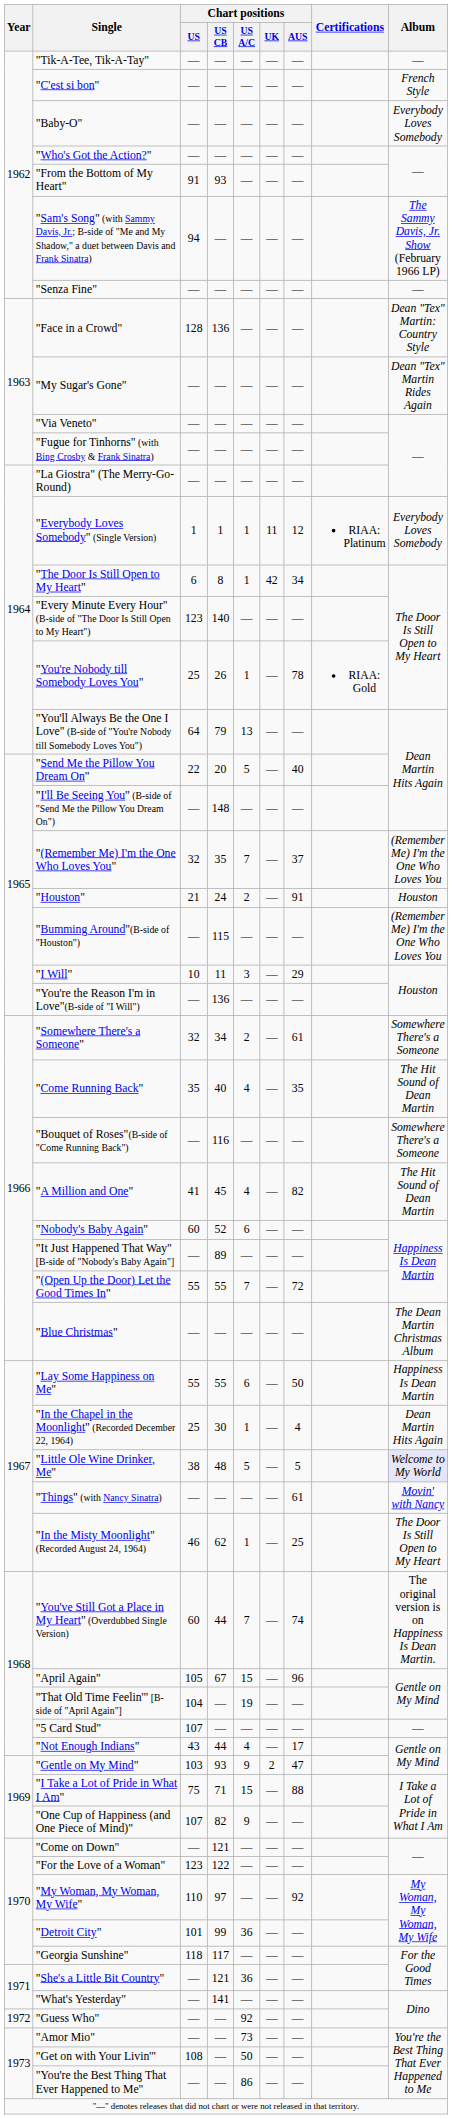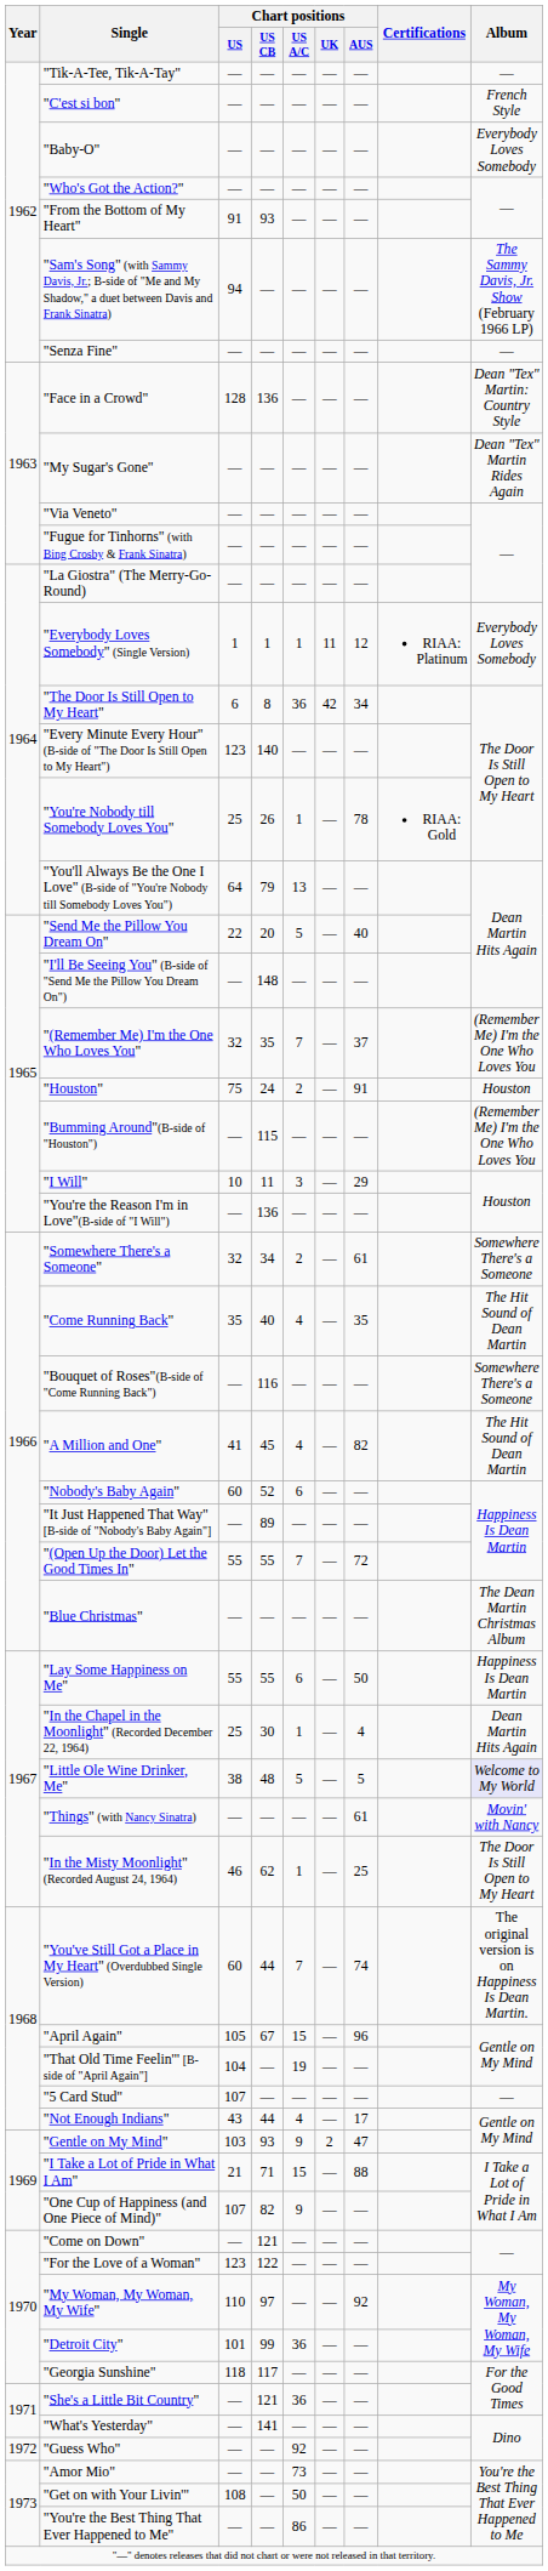 <table class="wikitable" style="text-align:center;">
 <tr>
 <th rowspan="2">Year</th>
 <th width="400" rowspan="2">Single</th>
 <th colspan="5">Chart positions</th>
 <th rowspan="2"><a href='#'>Certifications</a></th>
 <th rowspan="2">Album</th>
 </tr>
 <tr style="font-size:smaller;">
 <th width="40"><a href='#'>US</a><br></th>
 <th width="40"><a href='#'>US CB</a><br></th>
 <th width="40"><a href='#'>US<br>A/C</a><br></th>
 <th width="40"><a href='#'>UK</a><br></th>
 <th width="40"><a href='#'>AUS</a><br></th>
 </tr>
 <tr>
 <td rowspan="7">1962</td>
 <td align="left">"Tik-A-Tee, Tik-A-Tay"</td>
 <td>—</td>
 <td>—</td>
 <td>—</td>
 <td>—</td>
 <td>—</td>
 <td></td>
 <td rowspan="1" align="center">—</td>
 </tr>
 <tr>
 <td align="left">"<a href='#'>C'est si bon</a>"</td>
 <td>—</td>
 <td>—</td>
 <td>—</td>
 <td>—</td>
 <td>—</td>
 <td></td>
 <td rowspan="1" align="center"><em>French Style</em></td>
 </tr>
 <tr>
 <td align="left">"Baby-O"</td>
 <td>—</td>
 <td>—</td>
 <td>—</td>
 <td>—</td>
 <td>—</td>
 <td></td>
 <td rowspan="1" align="center"><em>Everybody Loves Somebody</em></td>
 </tr>
 <tr>
 <td align="left">"<a href='#'>Who's Got the Action?</a>"</td>
 <td>—</td>
 <td>—</td>
 <td>—</td>
 <td>—</td>
 <td>—</td>
 <td></td>
 <td rowspan="2" align="center">—</td>
 </tr>
 <tr>
 <td align="left">"From the Bottom of My Heart"</td>
 <td>91</td>
 <td>93</td>
 <td>—</td>
 <td>—</td>
 <td>—</td>
 <td></td>
 </tr>
 <tr>
 <td align="left">"<a href='#'>Sam's Song</a>"<small> (with <a href='#'>Sammy Davis, Jr.</a>; B-side of "Me and My Shadow," a duet between Davis and <a href='#'>Frank Sinatra</a>)</small></td>
 <td>94</td>
 <td>—</td>
 <td>—</td>
 <td>—</td>
 <td>—</td>
 <td></td>
 <td rowspan="1" align="center"><em><a href='#'>The Sammy Davis, Jr. Show</a></em> (February 1966 LP)</td>
 </tr>
 <tr>
 <td align="left">"Senza Fine"</td>
 <td>—</td>
 <td>—</td>
 <td>—</td>
 <td>—</td>
 <td>—</td>
 <td></td>
 <td rowspan="1" align="center">—</td>
 </tr>
 <tr>
 <td rowspan="4">1963</td>
 <td align="left">"Face in a Crowd"</td>
 <td>128</td>
 <td>136</td>
 <td>—</td>
 <td>—</td>
 <td>—</td>
 <td></td>
 <td rowspan="1" align="center"><em>Dean "Tex" Martin: Country Style</em></td>
 </tr>
 <tr>
 <td align="left">"My Sugar's Gone"</td>
 <td>—</td>
 <td>—</td>
 <td>—</td>
 <td>—</td>
 <td>—</td>
 <td></td>
 <td rowspan="1" align="center"><em>Dean "Tex" Martin Rides Again</em></td>
 </tr>
 <tr>
 <td align="left">"Via Veneto"</td>
 <td>—</td>
 <td>—</td>
 <td>—</td>
 <td>—</td>
 <td>—</td>
 <td></td>
 <td rowspan="3" align="center">—</td>
 </tr>
 <tr>
 <td align="left">"Fugue for Tinhorns"<small> (with <a href='#'>Bing Crosby</a> & <a href='#'>Frank Sinatra</a>)</small></td>
 <td>—</td>
 <td>—</td>
 <td>—</td>
 <td>—</td>
 <td>—</td>
 <td></td>
 </tr>
 <tr>
 <td rowspan="6">1964</td>
 <td align="left">"La Giostra" (The Merry-Go-Round)</td>
 <td>—</td>
 <td>—</td>
 <td>—</td>
 <td>—</td>
 <td>—</td>
 <td></td>
 </tr>
 <tr>
 <td align="left">"<a href='#'>Everybody Loves Somebody</a>"<small> (Single Version)</small></td>
 <td>1</td>
 <td>1</td>
 <td>1</td>
 <td>11</td>
 <td>12</td>
 <td><br><ul><li>RIAA: Platinum</li></ul></td>
 <td rowspan="1" align="center"><em>Everybody Loves Somebody</em></td>
 </tr>
 <tr>
 <td align="left">"<a href='#'>The Door Is Still Open to My Heart</a>"</td>
 <td>6</td>
 <td>8</td>
-<td>1</td>
+<td>36</td>
 <td>42</td>
 <td>34</td>
 <td></td>
 <td rowspan="3" align="center"><em>The Door Is Still Open to My Heart</em></td>
 </tr>
 <tr>
 <td align="left">"Every Minute Every Hour"<small> (B-side of "The Door Is Still Open to My Heart")</small></td>
 <td>123</td>
 <td>140</td>
 <td>—</td>
 <td>—</td>
 <td>—</td>
 <td></td>
 </tr>
 <tr>
 <td align="left">"<a href='#'>You're Nobody till Somebody Loves You</a>"</td>
 <td>25</td>
 <td>26</td>
 <td>1</td>
 <td>—</td>
 <td>78</td>
 <td><br><ul><li>RIAA: Gold</li></ul></td>
 </tr>
 <tr>
 <td align="left">"You'll Always Be the One I Love"<small> (B-side of "You're Nobody till Somebody Loves You")</small></td>
 <td>64</td>
 <td>79</td>
 <td>13</td>
 <td>—</td>
 <td>—</td>
 <td></td>
 <td rowspan="3" align="center"><em>Dean Martin Hits Again</em></td>
 </tr>
 <tr>
 <td rowspan="7">1965</td>
 <td align="left">"<a href='#'>Send Me the Pillow You Dream On</a>"</td>
 <td>22</td>
 <td>20</td>
 <td>5</td>
 <td>—</td>
 <td>40</td>
 <td></td>
 </tr>
 <tr>
 <td align="left">"<a href='#'>I'll Be Seeing You</a>"<small> (B-side of "Send Me the Pillow You Dream On")</small></td>
 <td>—</td>
 <td>148</td>
 <td>—</td>
 <td>—</td>
 <td>—</td>
 <td></td>
 </tr>
 <tr>
 <td align="left">"<a href='#'>(Remember Me) I'm the One Who Loves You</a>"</td>
 <td>32</td>
 <td>35</td>
 <td>7</td>
 <td>—</td>
 <td>37</td>
 <td></td>
 <td rowspan="1" align="center"><em>(Remember Me) I'm the One Who Loves You</em></td>
 </tr>
 <tr>
 <td align="left">"<a href='#'>Houston</a>"</td>
-<td>21</td>
+<td>75</td>
 <td>24</td>
 <td>2</td>
 <td>—</td>
 <td>91</td>
 <td></td>
 <td rowspan="1" align="center"><em>Houston</em></td>
 </tr>
 <tr>
 <td align="left">"<a href='#'>Bumming Around</a>"<small>(B-side of "Houston")</small></td>
 <td>—</td>
 <td>115</td>
 <td>—</td>
 <td>—</td>
 <td>—</td>
 <td></td>
 <td rowspan="1" align="center"><em>(Remember Me) I'm the One Who Loves You</em></td>
 </tr>
 <tr>
 <td align="left">"<a href='#'>I Will</a>"</td>
 <td>10</td>
 <td>11</td>
 <td>3</td>
 <td>—</td>
 <td>29</td>
 <td></td>
 <td rowspan="2" align="center"><em>Houston</em></td>
 </tr>
 <tr>
 <td align="left">"You're the Reason I'm in Love"<small>(B-side of "I Will")</small></td>
 <td>—</td>
 <td>136</td>
 <td>—</td>
 <td>—</td>
 <td>—</td>
 <td></td>
 </tr>
 <tr>
 <td rowspan="8">1966</td>
 <td align="left">"<a href='#'>Somewhere There's a Someone</a>"</td>
 <td>32</td>
 <td>34</td>
 <td>2</td>
 <td>—</td>
 <td>61</td>
 <td></td>
 <td rowspan="1" align="center"><em>Somewhere There's a Someone</em></td>
 </tr>
 <tr>
 <td align="left">"<a href='#'>Come Running Back</a>"</td>
 <td>35</td>
 <td>40</td>
 <td>4</td>
 <td>—</td>
 <td>35</td>
 <td></td>
 <td rowspan="1" align="center"><em>The Hit Sound of Dean Martin</em></td>
 </tr>
 <tr>
 <td align="left">"Bouquet of Roses"<small>(B-side of "Come Running Back")</small></td>
 <td>—</td>
 <td>116</td>
 <td>—</td>
 <td>—</td>
 <td>—</td>
 <td></td>
 <td rowspan="1" align="center"><em>Somewhere There's a Someone</em></td>
 </tr>
 <tr>
 <td align="left">"<a href='#'>A Million and One</a>"</td>
 <td>41</td>
 <td>45</td>
 <td>4</td>
 <td>—</td>
 <td>82</td>
 <td></td>
 <td rowspan="1" align="center"><em>The Hit Sound of Dean Martin</em></td>
 </tr>
 <tr>
 <td align="left">"<a href='#'>Nobody's Baby Again</a>"</td>
 <td>60</td>
 <td>52</td>
 <td>6</td>
 <td>—</td>
 <td>—</td>
 <td></td>
 <td rowspan="3" align="center"><em><a href='#'>Happiness Is Dean Martin</a></em></td>
 </tr>
 <tr>
 <td align="left">"It Just Happened That Way"<small> [B-side of "Nobody's Baby Again"]</small></td>
 <td>—</td>
 <td>89</td>
 <td>—</td>
 <td>—</td>
 <td>—</td>
 <td></td>
 </tr>
 <tr>
 <td align="left">"<a href='#'>(Open Up the Door) Let the Good Times In</a>"</td>
 <td>55</td>
 <td>55</td>
 <td>7</td>
 <td>—</td>
 <td>72</td>
 <td></td>
 </tr>
 <tr>
 <td align="left">"<a href='#'>Blue Christmas</a>"</td>
 <td>—</td>
 <td>—</td>
 <td>—</td>
 <td>—</td>
 <td>—</td>
 <td></td>
 <td rowspan="1" align="center"><em>The Dean Martin Christmas Album</em></td>
 </tr>
 <tr>
 <td rowspan="5">1967</td>
 <td align="left">"<a href='#'>Lay Some Happiness on Me</a>"</td>
 <td>55</td>
 <td>55</td>
 <td>6</td>
 <td>—</td>
 <td>50</td>
 <td></td>
 <td rowspan="1" align="center"><em>Happiness Is Dean Martin</em></td>
 </tr>
 <tr>
 <td align="left">"<a href='#'>In the Chapel in the Moonlight</a>"<small> (Recorded December 22, 1964)</small></td>
 <td>25</td>
 <td>30</td>
 <td>1</td>
 <td>—</td>
 <td>4</td>
 <td></td>
 <td rowspan="1" align="center"><em>Dean Martin Hits Again</em></td>
 </tr>
 <tr>
 <td align="left">"<a href='#'>Little Ole Wine Drinker, Me</a>"</td>
 <td>38</td>
 <td>48</td>
 <td>5</td>
 <td>—</td>
 <td>5</td>
 <td></td>
 <td rowspan="1" align="center" style="background: lavender;"><em>Welcome to My World</em></td>
 </tr>
 <tr>
 <td align="left">"<a href='#'>Things</a>"<small> (with <a href='#'>Nancy Sinatra</a>)</small></td>
 <td>—</td>
 <td>—</td>
 <td>—</td>
 <td>—</td>
 <td>61</td>
 <td></td>
 <td rowspan="1" align="center"><em><a href='#'>Movin' with Nancy</a></em></td>
 </tr>
 <tr>
 <td align="left">"<a href='#'>In the Misty Moonlight</a>"<small> (Recorded August 24, 1964)</small></td>
 <td>46</td>
 <td>62</td>
 <td>1</td>
 <td>—</td>
 <td>25</td>
 <td></td>
 <td rowspan="1" align="center"><em>The Door Is Still Open to My Heart</em></td>
 </tr>
 <tr>
 <td rowspan="5">1968</td>
 <td align="left">"<a href='#'>You've Still Got a Place in My Heart</a>"<small> (Overdubbed Single Version)</small></td>
 <td>60</td>
 <td>44</td>
 <td>7</td>
 <td>—</td>
 <td>74</td>
 <td></td>
 <td rowspan="1" align="center">The original version is on <em>Happiness Is Dean Martin</em>.</td>
 </tr>
 <tr>
 <td align="left">"April Again"</td>
 <td>105</td>
 <td>67</td>
 <td>15</td>
 <td>—</td>
 <td>96</td>
 <td></td>
 <td rowspan="2" align="center"><em>Gentle on My Mind</em></td>
 </tr>
 <tr>
 <td align="left">"That Old Time Feelin'"<small> [B-side of "April Again"]</small></td>
 <td>104</td>
 <td>—</td>
 <td>19</td>
 <td>—</td>
 <td>—</td>
 <td></td>
 </tr>
 <tr>
 <td align="left">"5 Card Stud"</td>
 <td>107</td>
 <td>—</td>
 <td>—</td>
 <td>—</td>
 <td>—</td>
 <td></td>
 <td rowspan="1" align="center">—</td>
 </tr>
 <tr>
 <td align="left">"<a href='#'>Not Enough Indians</a>"</td>
 <td>43</td>
 <td>44</td>
 <td>4</td>
 <td>—</td>
 <td>17</td>
 <td></td>
 <td rowspan="2" align="center"><em>Gentle on My Mind</em></td>
 </tr>
 <tr>
 <td rowspan="3">1969</td>
 <td align="left">"<a href='#'>Gentle on My Mind</a>"</td>
 <td>103</td>
 <td>93</td>
 <td>9</td>
 <td>2</td>
 <td>47</td>
 <td></td>
 </tr>
 <tr>
 <td align="left">"<a href='#'>I Take a Lot of Pride in What I Am</a>"</td>
-<td>75</td>
+<td>21</td>
 <td>71</td>
 <td>15</td>
 <td>—</td>
 <td>88</td>
 <td></td>
 <td rowspan="2" align="center"><em>I Take a Lot of Pride in What I Am</em></td>
 </tr>
 <tr>
 <td align="left">"One Cup of Happiness (and One Piece of Mind)"</td>
 <td>107</td>
 <td>82</td>
 <td>9</td>
 <td>—</td>
 <td>—</td>
 <td></td>
 </tr>
 <tr>
 <td rowspan="5">1970</td>
 <td align="left">"Come on Down"</td>
 <td>—</td>
 <td>121</td>
 <td>—</td>
 <td>—</td>
 <td>—</td>
 <td></td>
 <td rowspan="2" align="center">—</td>
 </tr>
 <tr>
 <td align="left">"For the Love of a Woman"</td>
 <td>123</td>
 <td>122</td>
 <td>—</td>
 <td>—</td>
 <td>—</td>
 <td></td>
 </tr>
 <tr>
 <td align="left">"<a href='#'>My Woman, My Woman, My Wife</a>"</td>
 <td>110</td>
 <td>97</td>
 <td>—</td>
 <td>—</td>
 <td>92</td>
 <td></td>
 <td rowspan="2" align="center"><em><a href='#'>My Woman, My Woman, My Wife</a></em></td>
 </tr>
 <tr>
 <td align="left">"<a href='#'>Detroit City</a>"</td>
 <td>101</td>
 <td>99</td>
 <td>36</td>
 <td>—</td>
 <td>—</td>
 <td></td>
 </tr>
 <tr>
 <td align="left">"Georgia Sunshine"</td>
 <td>118</td>
 <td>117</td>
 <td>—</td>
 <td>—</td>
 <td>—</td>
 <td></td>
 <td rowspan="2" align="center"><em>For the Good Times</em></td>
 </tr>
 <tr>
 <td rowspan="2">1971</td>
 <td align="left">"<a href='#'>She's a Little Bit Country</a>"</td>
 <td>—</td>
 <td>121</td>
 <td>36</td>
 <td>—</td>
 <td>—</td>
 <td></td>
 </tr>
 <tr>
 <td align="left">"What's Yesterday"</td>
 <td>—</td>
 <td>141</td>
 <td>—</td>
 <td>—</td>
 <td>—</td>
 <td></td>
 <td rowspan="2" align="center"><em>Dino</em></td>
 </tr>
 <tr>
 <td>1972</td>
 <td align="left">"Guess Who"</td>
 <td>—</td>
 <td>—</td>
 <td>92</td>
 <td>—</td>
 <td>—</td>
 <td></td>
 </tr>
 <tr>
 <td rowspan="3">1973</td>
 <td align="left">"Amor Mio"</td>
 <td>—</td>
 <td>—</td>
 <td>73</td>
 <td>—</td>
 <td>—</td>
 <td></td>
 <td rowspan="3" align="center"><em>You're the Best Thing That Ever Happened to Me</em></td>
 </tr>
 <tr>
 <td align="left">"Get on with Your Livin'"</td>
 <td>108</td>
 <td>—</td>
 <td>50</td>
 <td>—</td>
 <td>—</td>
 <td></td>
 </tr>
 <tr>
 <td align="left">"You're the Best Thing That Ever Happened to Me"</td>
 <td>—</td>
 <td>—</td>
 <td>86</td>
 <td>—</td>
 <td>—</td>
 <td></td>
 </tr>
 <tr>
 <td colspan="10" style="text-align:center; font-size:9pt;">"—" denotes releases that did not chart or were not released in that territory.</td>
 </tr>
 </table>
